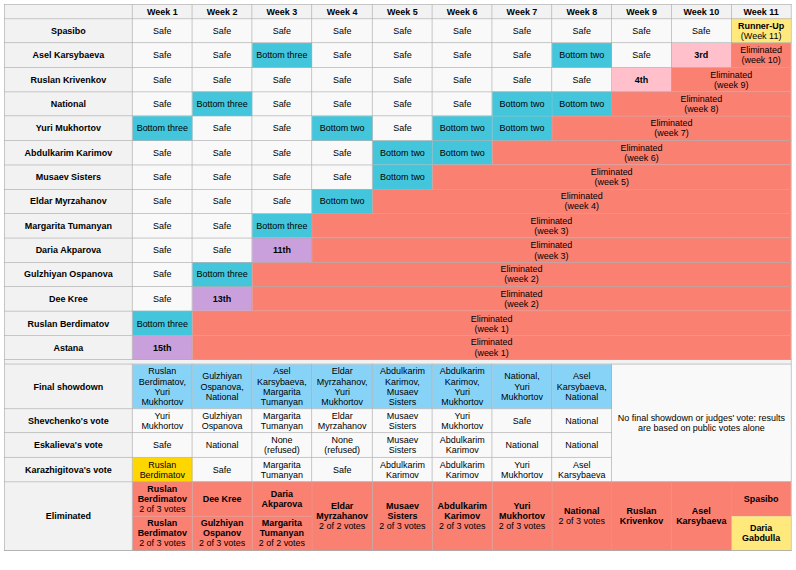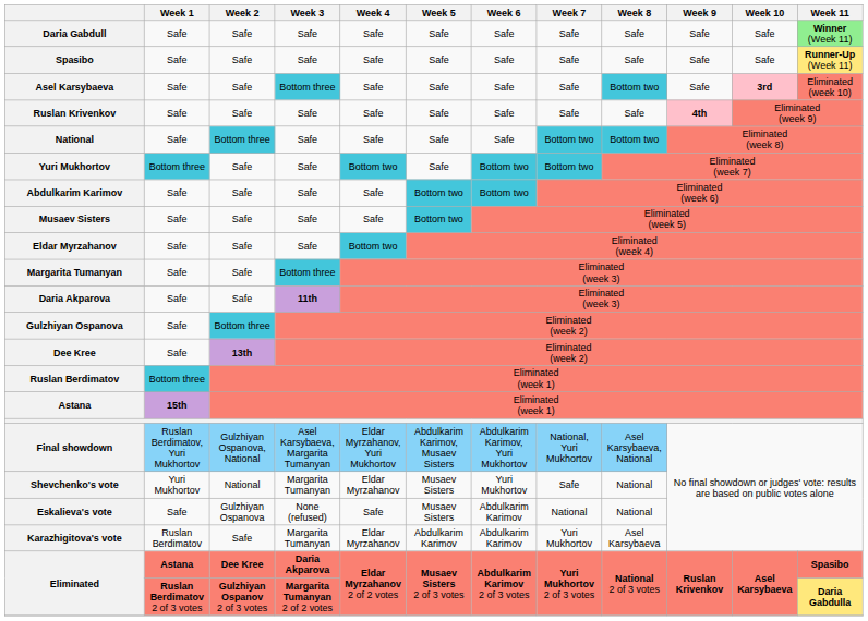 <table class="wikitable" style="text-align:center; font-size:89%">
 <tr>
 <th style="width:15%" scope="col"></th>
 <th style="width:7%" scope="col">Week 1</th>
 <th style="width:7%" scope="col">Week 2</th>
 <th style="width:7%" scope="col">Week 3</th>
 <th style="width:7%" scope="col">Week 4</th>
 <th style="width:7%" scope="col">Week 5</th>
 <th style="width:7%" scope="col">Week 6</th>
 <th style="width:7%" scope="col">Week 7</th>
 <th style="width:7%" scope="col">Week 8</th>
 <th style="width:7%" scope="col">Week 9</th>
 <th style="width:7%" scope="col">Week 10</th>
 <th style="width:7%" scope="col">Week 11</th>
+</tr>
+<tr>
+<th scope="row">Daria Gabdull</th>
+<td>Safe</td>
+<td>Safe</td>
+<td>Safe</td>
+<td>Safe</td>
+<td>Safe</td>
+<td>Safe</td>
+<td>Safe</td>
+<td>Safe</td>
+<td>Safe</td>
+<td>Safe</td>
+<td style="background:lightgreen"><strong>Winner</strong><br>(Week 11)</td>
 </tr>
 <tr>
 <th scope="row">Spasibo</th>
 <td>Safe</td>
 <td>Safe</td>
 <td>Safe</td>
 <td>Safe</td>
 <td>Safe</td>
 <td>Safe</td>
 <td>Safe</td>
 <td>Safe</td>
 <td>Safe</td>
 <td>Safe</td>
 <td style="background:#FFE87C"><strong>Runner-Up</strong><br>(Week 11)</td>
 </tr>
 <tr>
 <th scope="row">Asel Karsybaeva</th>
 <td>Safe</td>
 <td>Safe</td>
 <td style="background:#43C6DB">Bottom three</td>
 <td>Safe</td>
 <td>Safe</td>
 <td>Safe</td>
 <td>Safe</td>
 <td style="background:#43C6DB">Bottom two</td>
 <td>Safe</td>
 <td style="background:pink"><strong>3rd</strong><br></td>
 <td style="background:salmon">Eliminated<br>(week 10)</td>
 </tr>
 <tr>
 <th scope="row">Ruslan Krivenkov</th>
 <td>Safe</td>
 <td>Safe</td>
 <td>Safe</td>
 <td>Safe</td>
 <td>Safe</td>
 <td>Safe</td>
 <td>Safe</td>
 <td>Safe</td>
 <td style="background:pink"><strong>4th</strong><br></td>
 <td colspan="2" style="background:salmon">Eliminated<br>(week 9)</td>
 </tr>
 <tr>
 <th scope="row">National</th>
 <td>Safe</td>
 <td style="background:#43C6DB">Bottom three</td>
 <td>Safe</td>
 <td>Safe</td>
 <td>Safe</td>
 <td>Safe</td>
 <td style="background:#43C6DB">Bottom two</td>
 <td style="background:#43C6DB">Bottom two</td>
 <td colspan="3" style="background:salmon">Eliminated<br>(week 8)</td>
 </tr>
 <tr>
 <th scope="row">Yuri Mukhortov</th>
 <td style="background:#43C6DB">Bottom three</td>
 <td>Safe</td>
 <td>Safe</td>
 <td style="background:#43C6DB">Bottom two</td>
 <td>Safe</td>
 <td style="background:#43C6DB">Bottom two</td>
 <td style="background:#43C6DB">Bottom two</td>
 <td colspan="4" style="background:salmon">Eliminated<br>(week 7)</td>
 </tr>
 <tr>
 <th scope="row">Abdulkarim Karimov</th>
 <td>Safe</td>
 <td>Safe</td>
 <td>Safe</td>
 <td>Safe</td>
 <td style="background:#43C6DB">Bottom two</td>
 <td style="background:#43C6DB">Bottom two</td>
 <td colspan="5" style="background:salmon">Eliminated<br>(week 6)</td>
 </tr>
 <tr>
 <th scope="row">Musaev Sisters</th>
 <td>Safe</td>
 <td>Safe</td>
 <td>Safe</td>
 <td>Safe</td>
 <td style="background:#43C6DB">Bottom two</td>
 <td colspan="6" style="background:salmon">Eliminated<br>(week 5)</td>
 </tr>
 <tr>
 <th scope="row">Eldar Myrzahanov</th>
 <td>Safe</td>
 <td>Safe</td>
 <td>Safe</td>
 <td style="background:#43C6DB">Bottom two</td>
 <td colspan="7" style="background:salmon">Eliminated<br>(week 4)</td>
 </tr>
 <tr>
 <th scope="row">Margarita Tumanyan</th>
 <td>Safe</td>
 <td>Safe</td>
 <td style="background:#43C6DB">Bottom three</td>
 <td colspan="8" style="background:salmon">Eliminated<br>(week 3)</td>
 </tr>
 <tr>
 <th scope="row">Daria Akparova</th>
 <td>Safe</td>
 <td>Safe</td>
 <td style="background:#C9A0DC;"><strong>11th</strong></td>
 <td colspan="8" style="background:salmon">Eliminated<br>(week 3)</td>
 </tr>
 <tr>
 <th scope="row">Gulzhiyan Ospanova</th>
 <td>Safe</td>
 <td style="background:#43C6DB">Bottom three</td>
 <td colspan="9" style="background:salmon">Eliminated<br>(week 2)</td>
 </tr>
 <tr>
 <th scope="row">Dee Kree</th>
 <td>Safe</td>
 <td style="background:#C9A0DC;"><strong>13th</strong></td>
 <td colspan="9" style="background:salmon">Eliminated<br>(week 2)</td>
 </tr>
 <tr>
 <th scope="row">Ruslan Berdimatov</th>
 <td style="background:#43C6DB">Bottom three</td>
 <td colspan="10" style="background:salmon">Eliminated<br>(week 1)</td>
 </tr>
 <tr>
 <th scope="row">Astana</th>
 <td style="background:#C9A0DC;"><strong>15th</strong></td>
 <td colspan="10" style="background:salmon">Eliminated<br>(week 1)</td>
 </tr>
 <tr>
 <th colspan="12"></th>
 </tr>
 <tr>
 <th scope="row">Final showdown</th>
 <td style="background:#87D3F8">Ruslan Berdimatov,<br>Yuri Mukhortov</td>
 <td style="background:#87D3F8">Gulzhiyan Ospanova,<br>National</td>
 <td style="background:#87D3F8">Asel Karsybaeva,<br>Margarita Tumanyan</td>
 <td style="background:#87D3F8">Eldar Myrzahanov,<br>Yuri Mukhortov</td>
 <td style="background:#87D3F8">Abdulkarim Karimov,<br>Musaev Sisters</td>
 <td style="background:#87D3F8">Abdulkarim Karimov,<br>Yuri Mukhortov</td>
 <td style="background:#87D3F8">National,<br>Yuri Mukhortov</td>
 <td style="background:#87D3F8">Asel Karsybaeva,<br>National</td>
 <td rowspan="4" colspan="3">No final showdown or judges' vote: results are based on public votes alone</td>
 </tr>
 <tr>
 <th scope="row">Shevchenko's vote</th>
 <td>Yuri Mukhortov</td>
-<td>Gulzhiyan Ospanova</td>
+<td>National</td>
 <td>Margarita Tumanyan</td>
 <td>Eldar Myrzahanov</td>
 <td>Musaev Sisters</td>
 <td>Yuri Mukhortov</td>
 <td>Safe</td>
 <td>National</td>
 </tr>
 <tr>
 <th scope="row">Eskalieva's vote</th>
 <td>Safe</td>
-<td>National</td>
+<td>Gulzhiyan Ospanova</td>
 <td>None (refused)</td>
-<td>None (refused)</td>
+<td>Safe</td>
 <td>Musaev Sisters</td>
 <td>Abdulkarim Karimov</td>
 <td>National</td>
 <td>National</td>
 </tr>
 <tr>
 <th scope="row">Karazhigitova's vote</th>
-<td style="background: gold;">Ruslan Berdimatov</td>
+<td>Ruslan Berdimatov</td>
 <td>Safe</td>
 <td>Margarita Tumanyan</td>
-<td>Safe</td>
+<td>Eldar Myrzahanov</td>
 <td>Abdulkarim Karimov</td>
 <td>Abdulkarim Karimov</td>
 <td>Yuri Mukhortov</td>
 <td>Asel Karsybaeva</td>
 </tr>
 <tr>
 <th scope="row" rowspan="2">Eliminated</th>
-<td style="background:salmon;"><strong>Ruslan Berdimatov</strong><br>2 of 3 votes</td>
+<td style="background:salmon;"><strong>Astana</strong></td>
 <td style="background:salmon;"><strong>Dee Kree</strong></td>
 <td style="background:salmon;"><strong>Daria Akparova</strong></td>
 <td style="background:salmon;" rowspan="2"><strong>Eldar Myrzahanov</strong><br>2 of 2 votes</td>
 <td style="background:salmon;" rowspan="2"><strong>Musaev Sisters</strong><br>2 of 3 votes</td>
 <td style="background:salmon;" rowspan="2"><strong>Abdulkarim Karimov</strong><br>2 of 3 votes</td>
 <td style="background:salmon;" rowspan="2"><strong>Yuri Mukhortov</strong><br>2 of 3 votes</td>
 <td style="background:salmon;" rowspan="2"><strong>National</strong><br>2 of 3 votes</td>
 <td style="background:salmon; width:5%;" rowspan="2"><strong>Ruslan Krivenkov</strong></td>
 <td style="background:salmon;" rowspan="2"><strong>Asel Karsybaeva</strong></td>
 <td style="background:salmon;"><strong>Spasibo</strong></td>
 </tr>
 <tr>
 <td style="background:salmon;"><strong>Ruslan Berdimatov</strong><br>2 of 3 votes</td>
 <td style="background:salmon;"><strong>Gulzhiyan Ospanov</strong><br>2 of 3 votes</td>
 <td style="background:salmon;"><strong>Margarita Tumanyan</strong><br>2 of 2 votes</td>
 <td style="width:5%; background:#FFE87C;"><strong>Daria Gabdulla</strong><br></td>
 </tr>
 <tr>
 </tr>
 </table>
